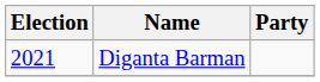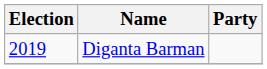 <table class="wikitable sortable">
 <tr>
 <th>Election</th>
 <th>Name</th>
 <th colspan=2>Party</th>
 </tr>
 <tr>
-<td><a href='#'>2021</a></td>
+<td><a href='#'>2019</a></td>
 <td><a href='#'>Diganta Barman</a></td>
 <td></td>
 </tr>
 <tr>
 </tr>
 </table>
